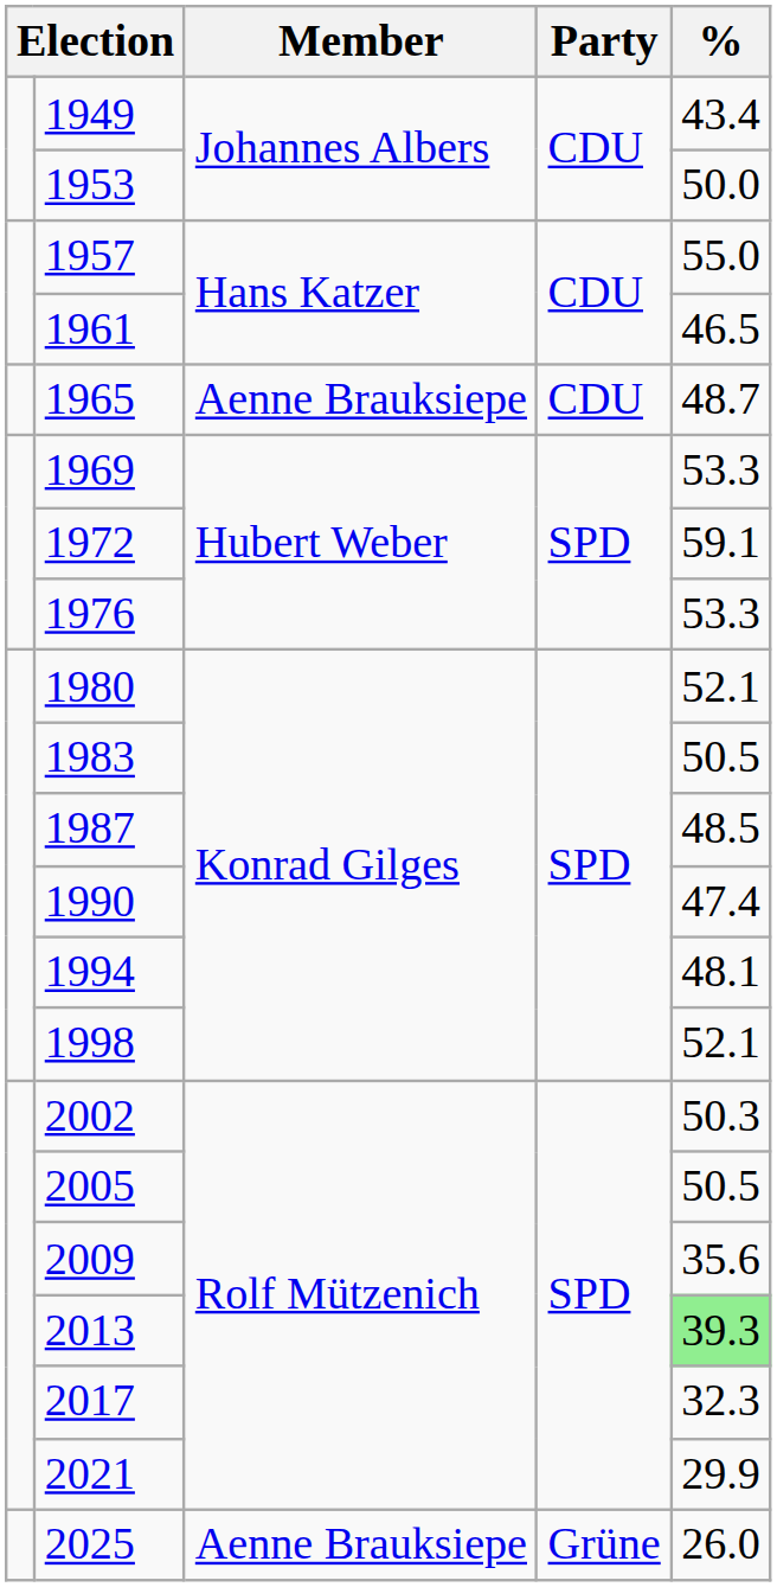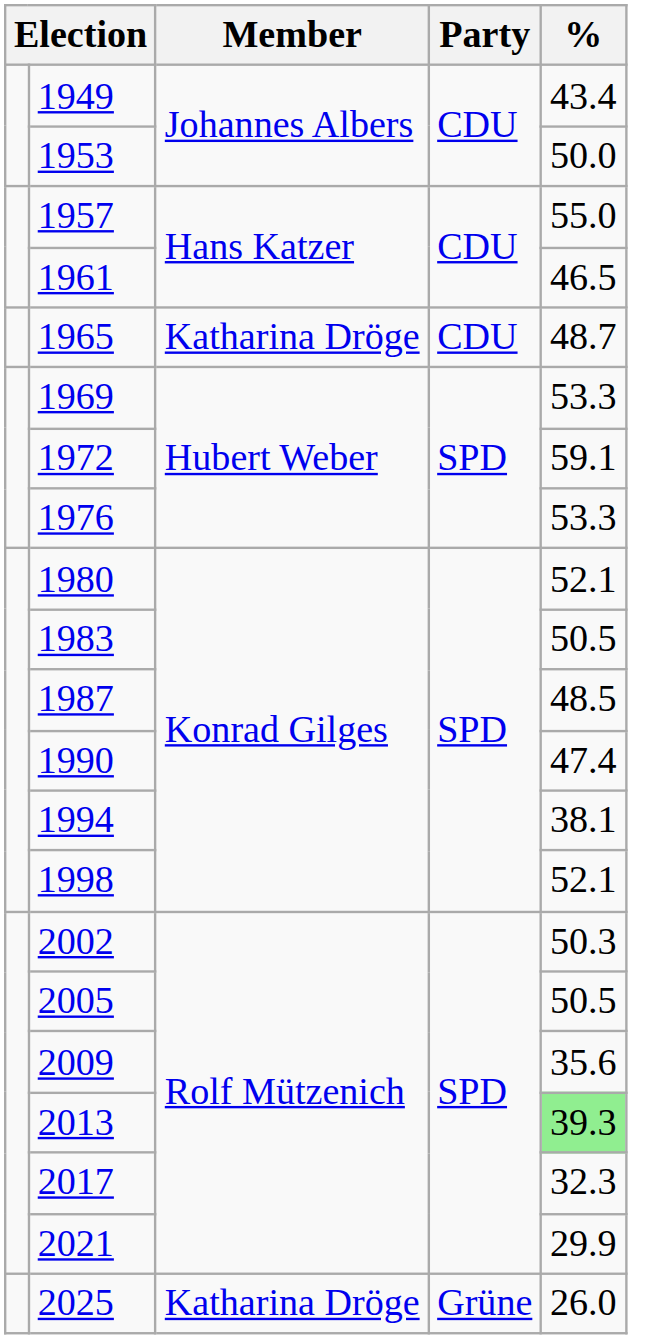 <table class=wikitable>
 <tr>
 <th colspan=2>Election</th>
 <th>Member</th>
 <th>Party</th>
 <th>%</th>
 </tr>
 <tr>
 <td rowspan=2 bgcolor=></td>
 <td><a href='#'>1949</a></td>
 <td rowspan=2><a href='#'>Johannes Albers</a></td>
 <td rowspan=2><a href='#'>CDU</a></td>
 <td align=right>43.4</td>
 </tr>
 <tr>
 <td><a href='#'>1953</a></td>
 <td align=right>50.0</td>
 </tr>
 <tr>
 <td rowspan=2 bgcolor=></td>
 <td><a href='#'>1957</a></td>
 <td rowspan=2><a href='#'>Hans Katzer</a></td>
 <td rowspan=2><a href='#'>CDU</a></td>
 <td align=right>55.0</td>
 </tr>
 <tr>
 <td><a href='#'>1961</a></td>
 <td align=right>46.5</td>
 </tr>
 <tr>
 <td bgcolor=></td>
 <td><a href='#'>1965</a></td>
-<td><a href='#'>Aenne Brauksiepe</a></td>
+<td><a href='#'>Katharina Dröge</a></td>
 <td><a href='#'>CDU</a></td>
 <td align=right>48.7</td>
 </tr>
 <tr>
 <td rowspan=3 bgcolor=></td>
 <td><a href='#'>1969</a></td>
 <td rowspan=3><a href='#'>Hubert Weber</a></td>
 <td rowspan=3><a href='#'>SPD</a></td>
 <td align=right>53.3</td>
 </tr>
 <tr>
 <td><a href='#'>1972</a></td>
 <td align=right>59.1</td>
 </tr>
 <tr>
 <td><a href='#'>1976</a></td>
 <td align=right>53.3</td>
 </tr>
 <tr>
 <td rowspan=6 bgcolor=></td>
 <td><a href='#'>1980</a></td>
 <td rowspan=6><a href='#'>Konrad Gilges</a></td>
 <td rowspan=6><a href='#'>SPD</a></td>
 <td align=right>52.1</td>
 </tr>
 <tr>
 <td><a href='#'>1983</a></td>
 <td align=right>50.5</td>
 </tr>
 <tr>
 <td><a href='#'>1987</a></td>
 <td align=right>48.5</td>
 </tr>
 <tr>
 <td><a href='#'>1990</a></td>
 <td align=right>47.4</td>
 </tr>
 <tr>
 <td><a href='#'>1994</a></td>
-<td align=right>48.1</td>
+<td align=right>38.1</td>
 </tr>
 <tr>
 <td><a href='#'>1998</a></td>
 <td align=right>52.1</td>
 </tr>
 <tr>
 <td rowspan=6 bgcolor=></td>
 <td><a href='#'>2002</a></td>
 <td rowspan=6><a href='#'>Rolf Mützenich</a></td>
 <td rowspan=6><a href='#'>SPD</a></td>
 <td align=right>50.3</td>
 </tr>
 <tr>
 <td><a href='#'>2005</a></td>
 <td align=right>50.5</td>
 </tr>
 <tr>
 <td><a href='#'>2009</a></td>
 <td align=right>35.6</td>
 </tr>
 <tr>
 <td><a href='#'>2013</a></td>
 <td align=right style="background: lightgreen;">39.3</td>
 </tr>
 <tr>
 <td><a href='#'>2017</a></td>
 <td align=right>32.3</td>
 </tr>
 <tr>
 <td><a href='#'>2021</a></td>
 <td align=right>29.9</td>
 </tr>
 <tr>
 <td bgcolor=></td>
 <td><a href='#'>2025</a></td>
-<td><a href='#'>Aenne Brauksiepe</a></td>
+<td><a href='#'>Katharina Dröge</a></td>
 <td><a href='#'>Grüne</a></td>
 <td align=right>26.0</td>
 </tr>
 </table>
